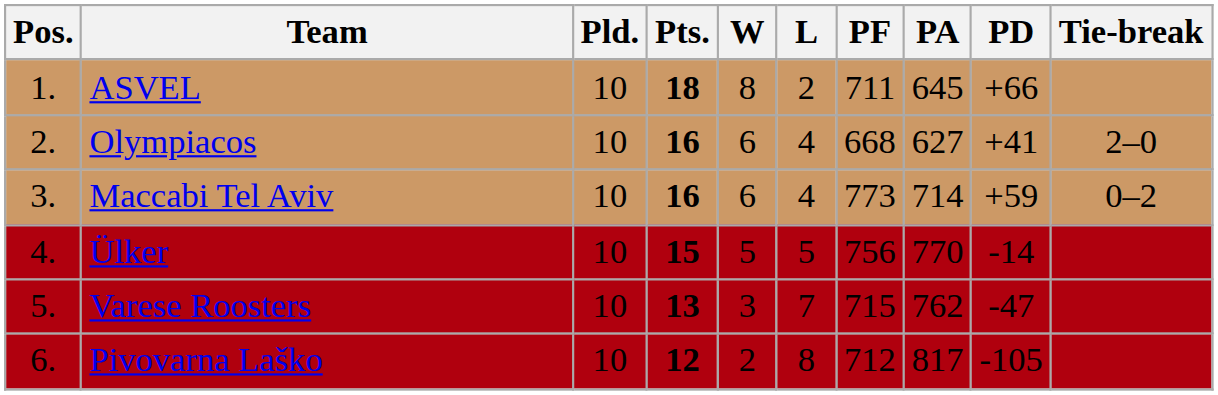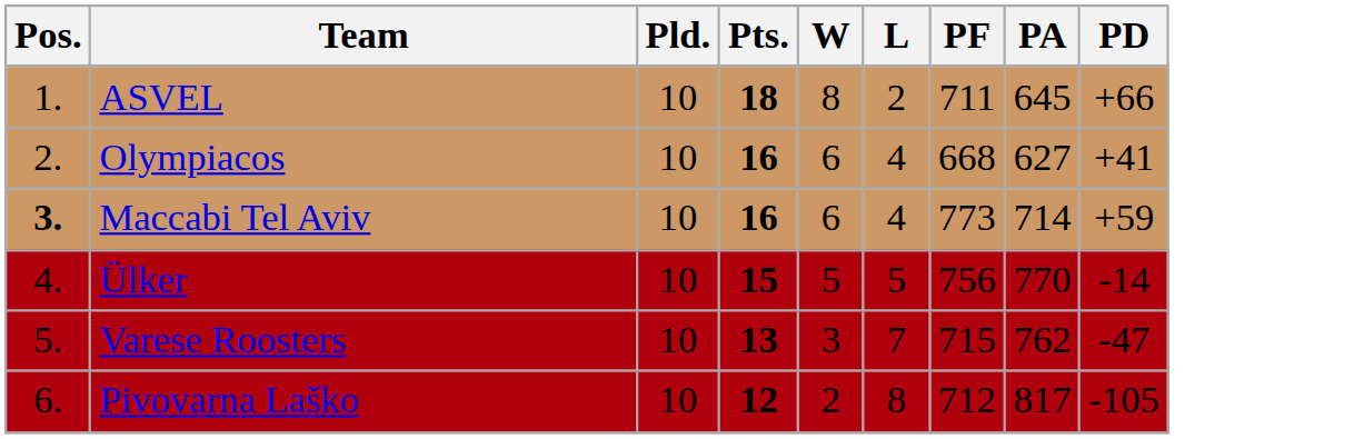 <table class="wikitable" style="text-align:center">
 <tr>
 <th width=15>Pos.</th>
 <th width=220>Team</th>
 <th width=20>Pld.</th>
 <th width=20>Pts.</th>
 <th width=20>W</th>
 <th width=20>L</th>
 <th width=20>PF</th>
 <th width=20>PA</th>
 <th width=20>PD</th>
-<th>Tie-break</th>
 </tr>
 <tr bgcolor=cc9966>
 <td>1.</td>
 <td align=left> <a href='#'>ASVEL</a></td>
 <td>10</td>
 <td><strong>18</strong></td>
 <td>8</td>
 <td>2</td>
 <td>711</td>
 <td>645</td>
 <td>+66</td>
-<td></td>
 </tr>
 <tr bgcolor=cc9966>
 <td>2.</td>
 <td align=left> <a href='#'>Olympiacos</a></td>
 <td>10</td>
 <td><strong>16</strong></td>
 <td>6</td>
 <td>4</td>
 <td>668</td>
 <td>627</td>
 <td>+41</td>
-<td>2–0</td>
 </tr>
 <tr bgcolor=cc9966>
-<td>3.</td>
+<td><strong>3.</strong></td>
 <td align=left> <a href='#'>Maccabi Tel Aviv</a></td>
 <td>10</td>
 <td><strong>16</strong></td>
 <td>6</td>
 <td>4</td>
 <td>773</td>
 <td>714</td>
 <td>+59</td>
-<td>0–2</td>
 </tr>
 <tr bgcolor="bronze">
 <td>4.</td>
 <td align=left> <a href='#'>Ülker</a></td>
 <td>10</td>
 <td><strong>15</strong></td>
 <td>5</td>
 <td>5</td>
 <td>756</td>
 <td>770</td>
 <td>-14</td>
-<td></td>
 </tr>
 <tr bgcolor="bronze">
 <td>5.</td>
 <td align=left> <a href='#'>Varese Roosters</a></td>
 <td>10</td>
 <td><strong>13</strong></td>
 <td>3</td>
 <td>7</td>
 <td>715</td>
 <td>762</td>
 <td>-47</td>
-<td></td>
 </tr>
 <tr bgcolor="bronze">
 <td>6.</td>
 <td align=left> <a href='#'>Pivovarna Laško</a></td>
 <td>10</td>
 <td><strong>12</strong></td>
 <td>2</td>
 <td>8</td>
 <td>712</td>
 <td>817</td>
 <td>-105</td>
-<td></td>
 </tr>
 </table>
